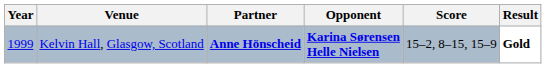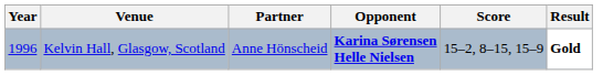 <table class="sortable wikitable" style="font-size: 90%;">
 <tr>
 <th>Year</th>
 <th>Venue</th>
 <th>Partner</th>
 <th>Opponent</th>
 <th>Score</th>
 <th>Result</th>
 </tr>
 <tr style="background:#AABBCC">
-<td align="center"><a href='#'>1999</a></td>
+<td align="center"><a href='#'>1996</a></td>
 <td align="left"><a href='#'>Kelvin Hall</a>, <a href='#'>Glasgow, Scotland</a></td>
-<td align="left"><strong> <a href='#'>Anne Hönscheid</a></strong></td>
+<td align="left"> <a href='#'>Anne Hönscheid</a></td>
 <td align="left"><strong> <a href='#'>Karina Sørensen</a> <br>  <a href='#'>Helle Nielsen</a></strong></td>
 <td align="left">15–2, 8–15, 15–9</td>
 <td style="text-align:left; background:white"> <strong>Gold</strong></td>
 </tr>
 </table>
